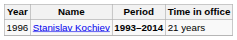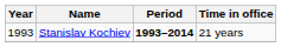 <table class="wikitable sortable">
 <tr>
 <th>Year</th>
 <th>Name</th>
 <th class="unsortable">Period</th>
 <th>Time in office</th>
 </tr>
 <tr>
-<td>1996</td>
+<td>1993</td>
 <td><a href='#'>Stanislav Kochiev</a></td>
 <td><strong>1993–2014</strong></td>
 <td>21 years</td>
 </tr>
 <tr>
 </tr>
 </table>
